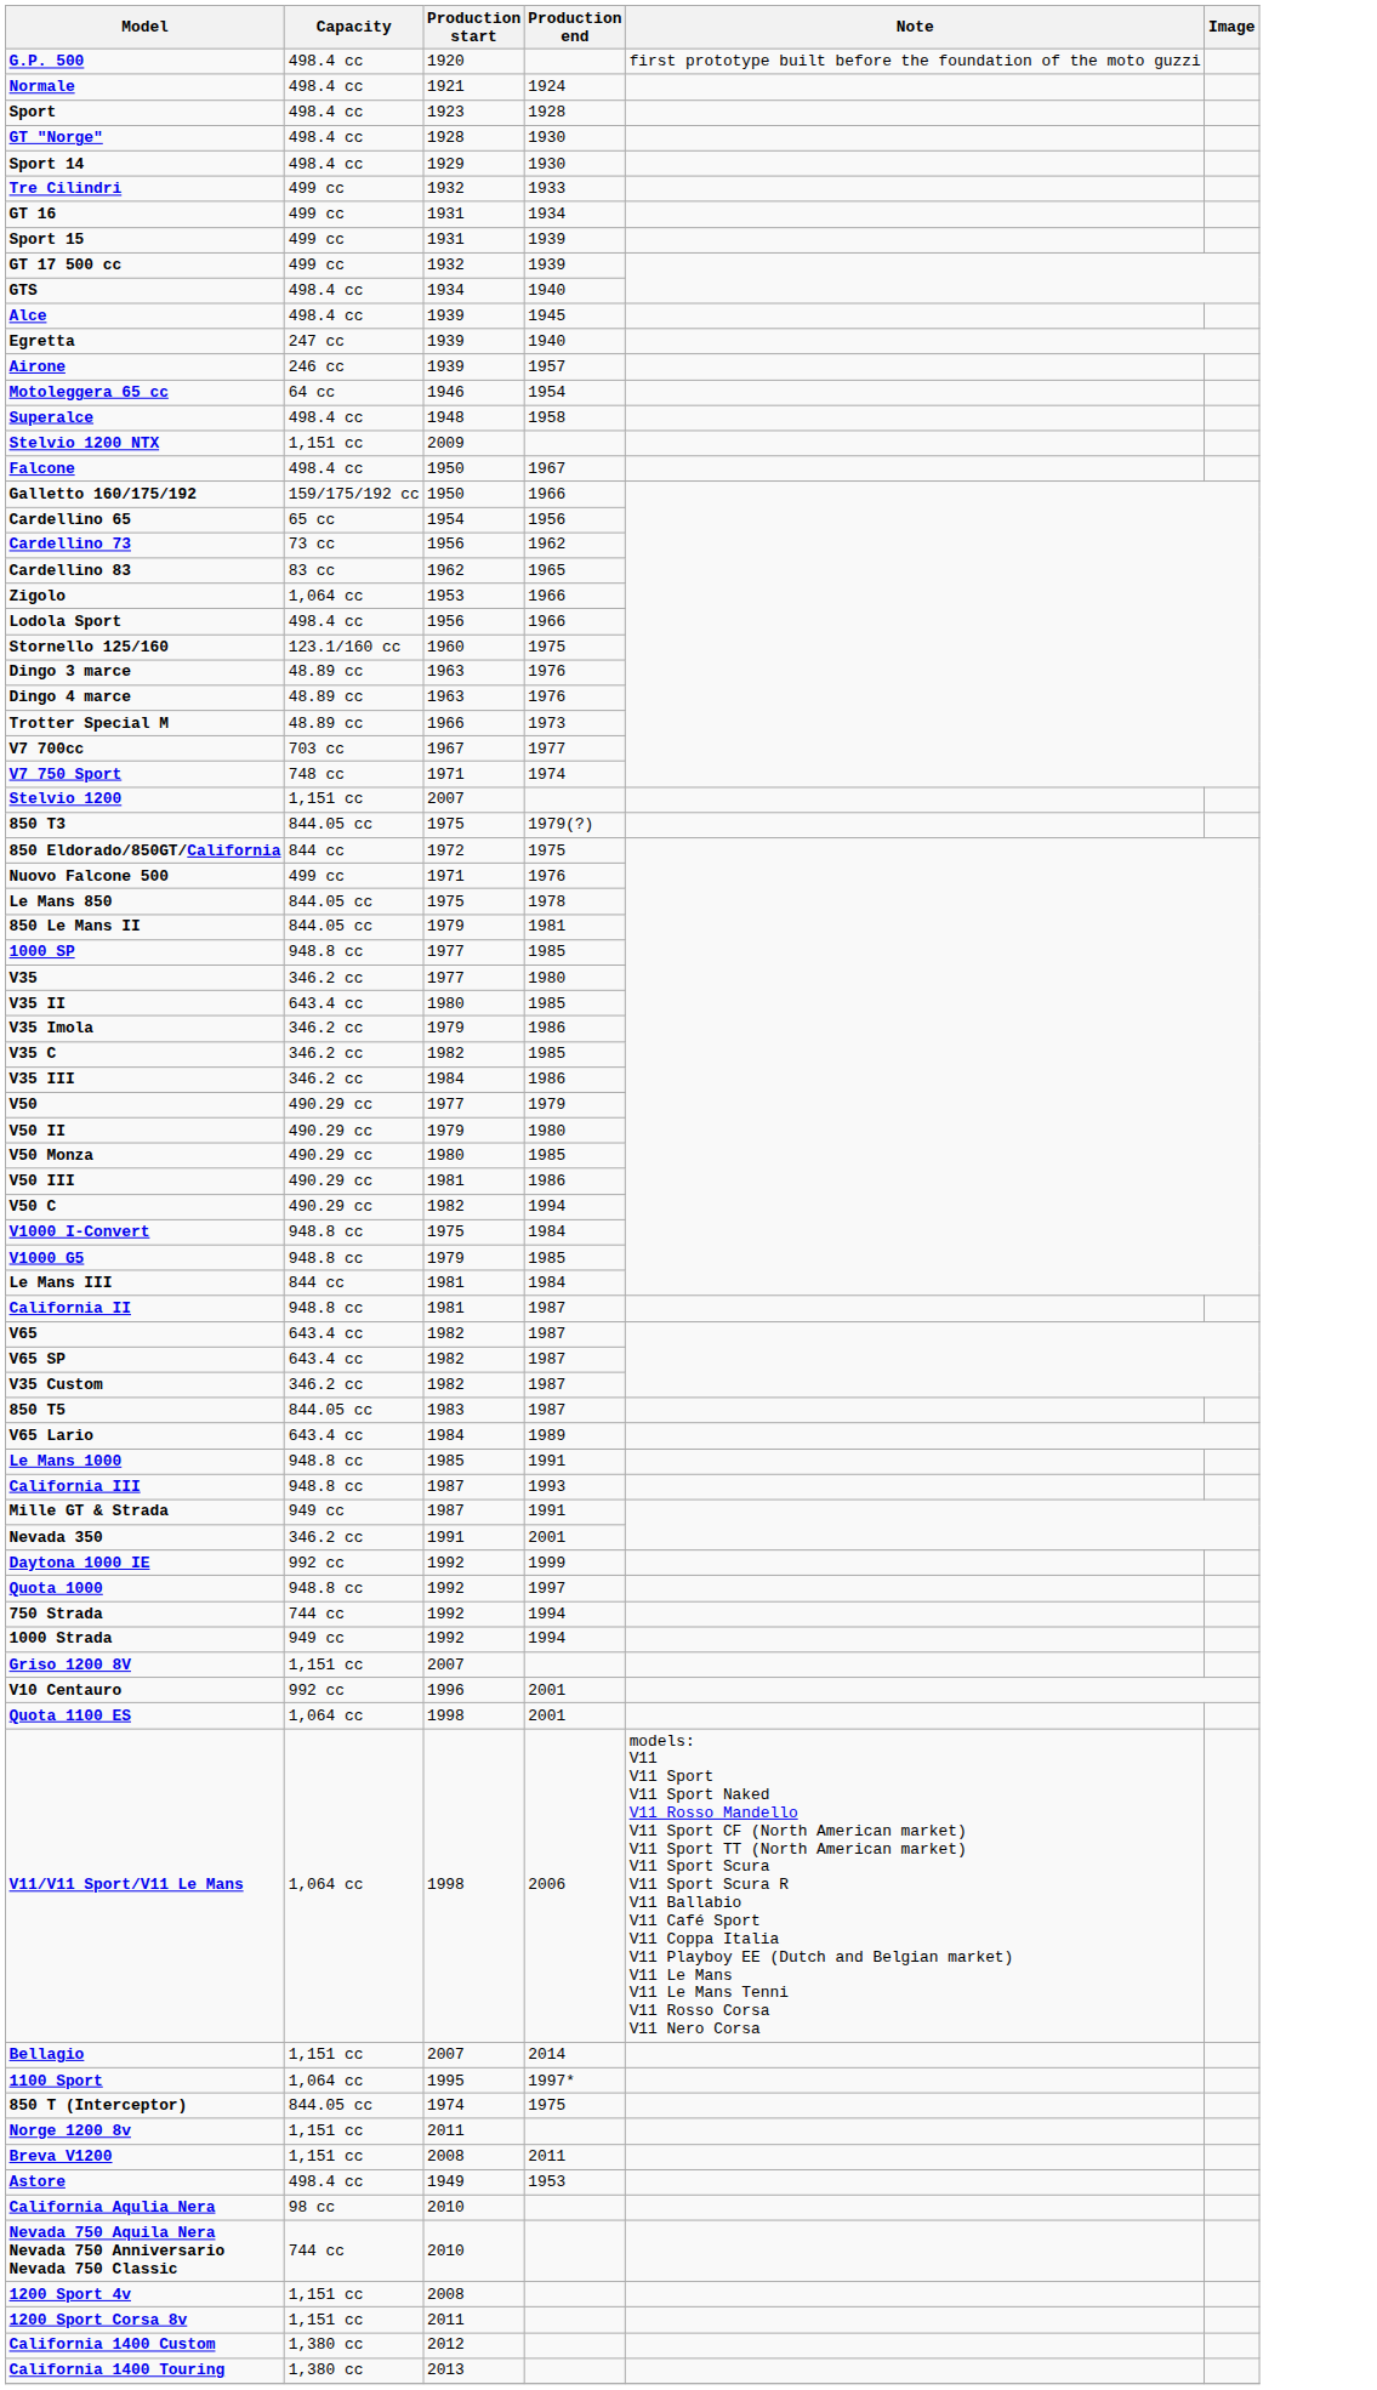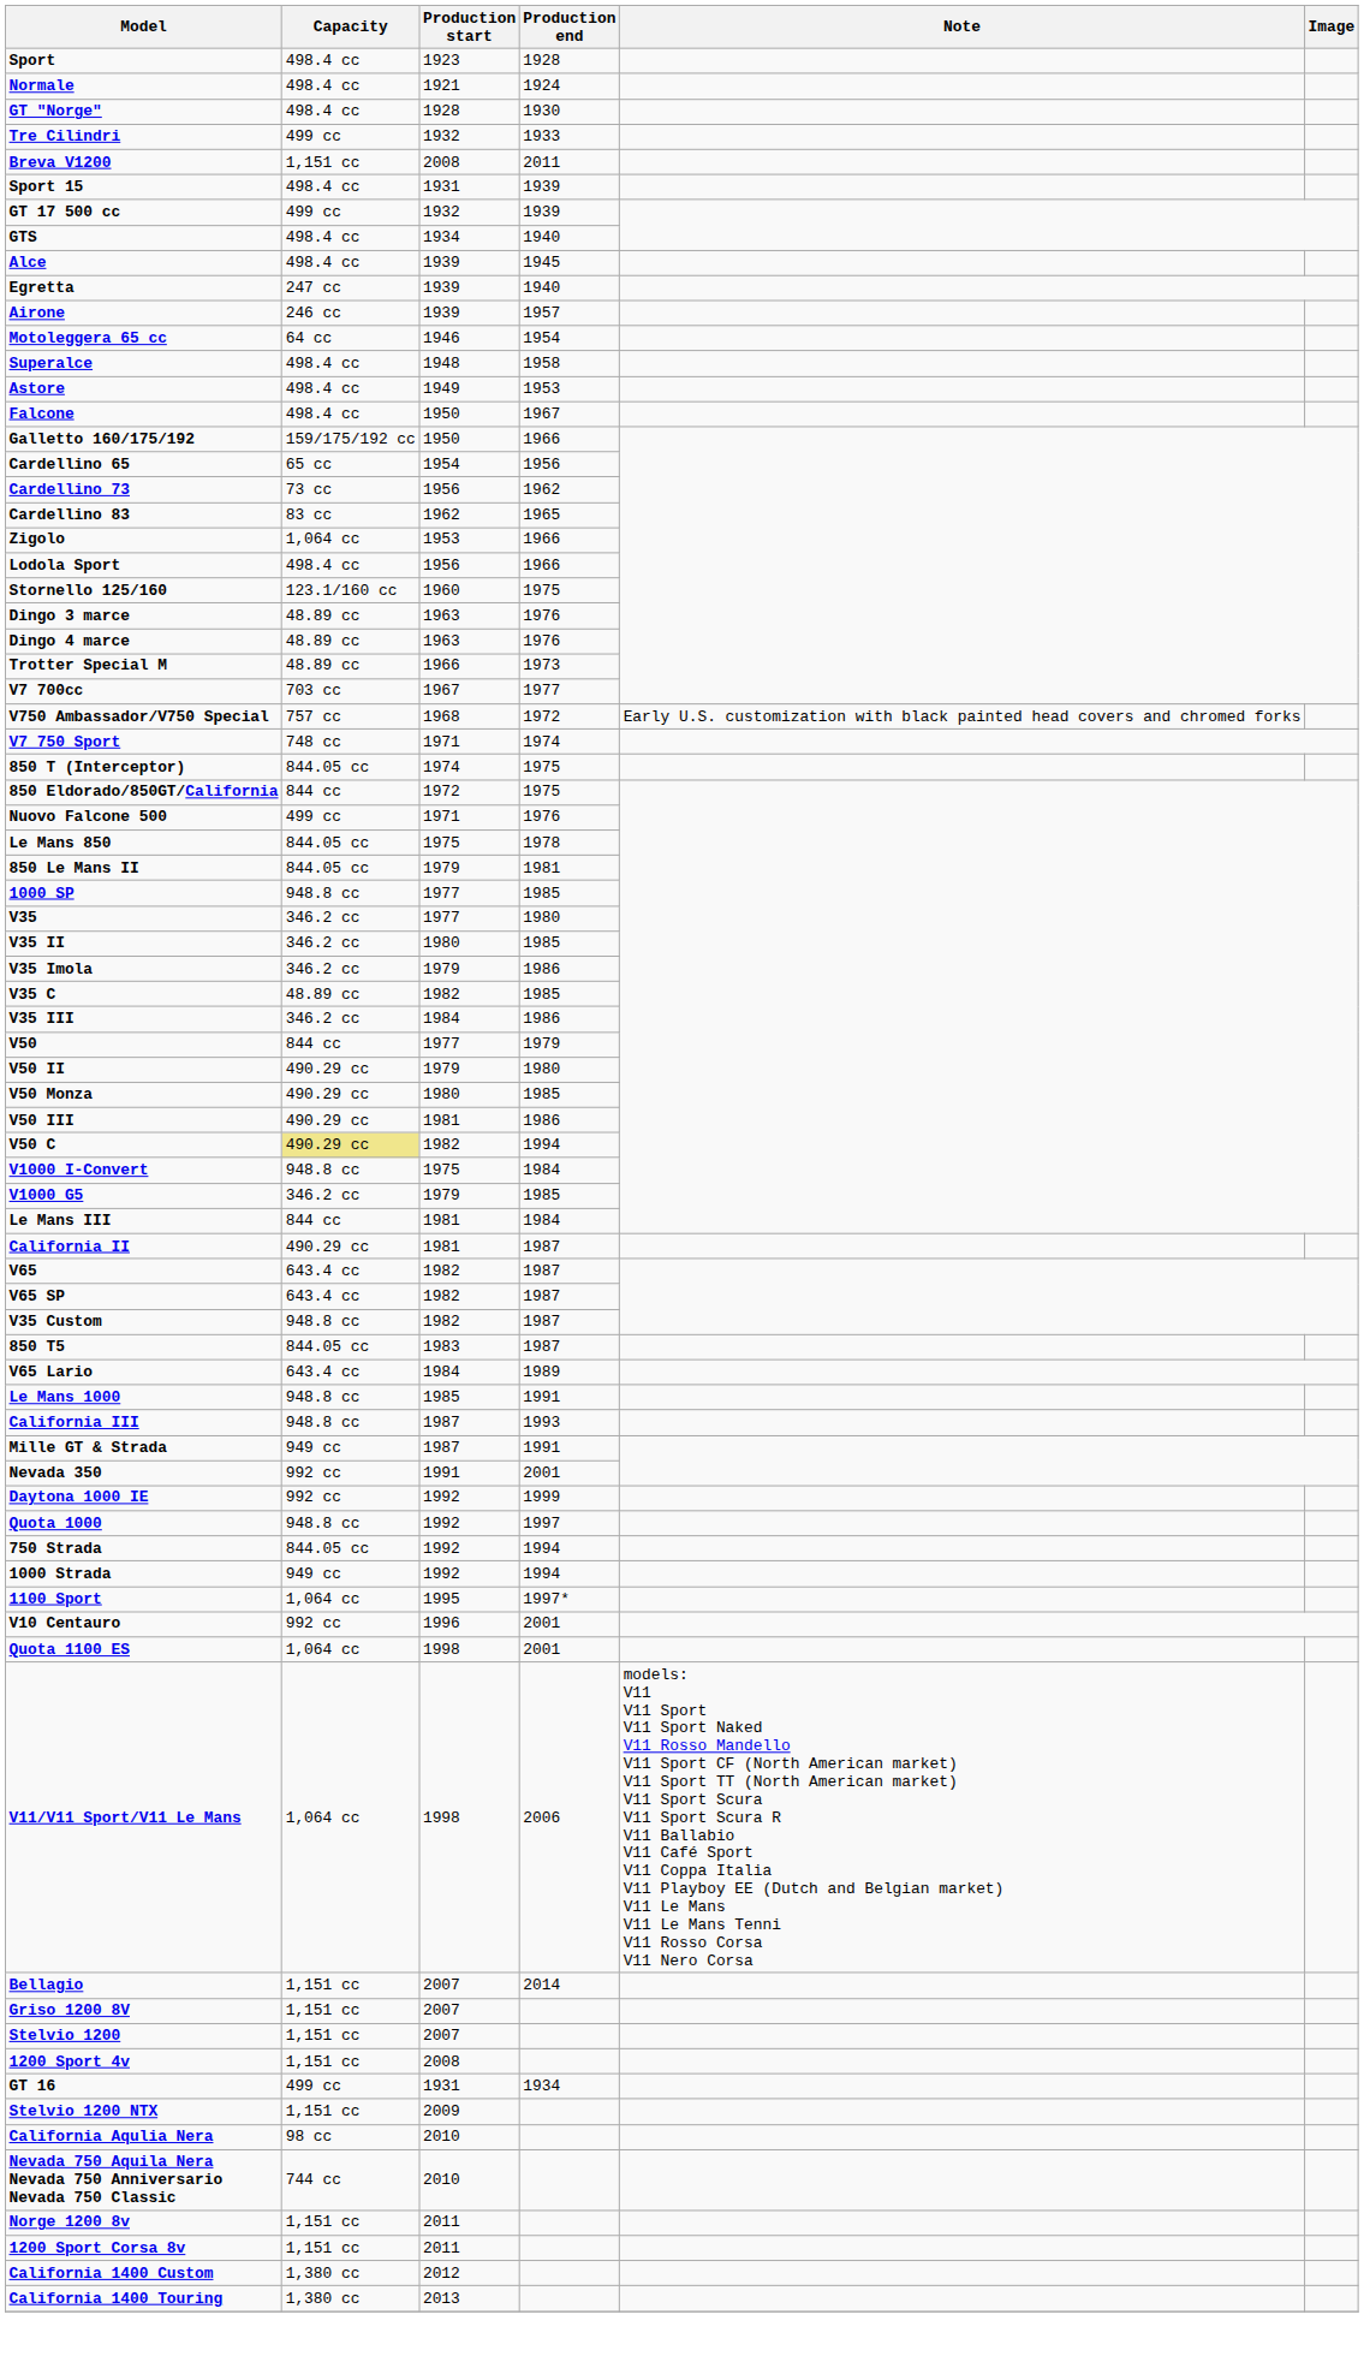 <table class="wikitable sortable">
 <tr>
 <th>Model</th>
 <th>Capacity</th>
 <th>Production<br>start</th>
 <th>Production<br>end</th>
 <th>Note</th>
 <th>Image</th>
 </tr>
 <tr>
-<td><strong><a href='#'>G.P. 500</a></strong></td>
+<td><strong>Sport</strong></td>
 <td>498.4 cc</td>
-<td>1920</td>
+<td>1923</td>
+<td>1928</td>
 <td></td>
-<td>first prototype built before the foundation of the moto guzzi</td>
 <td></td>
 </tr>
 <tr>
 <td><strong><a href='#'>Normale</a></strong></td>
 <td>498.4 cc</td>
 <td>1921</td>
 <td>1924</td>
 <td></td>
 <td></td>
 </tr>
 <tr>
-<td><strong>Sport</strong></td>
-<td>498.4 cc</td>
-<td>1923</td>
-<td>1928</td>
-<td></td>
-<td></td>
-</tr>
-<tr>
 <td><strong><a href='#'>GT "Norge"</a></strong></td>
 <td>498.4 cc</td>
 <td>1928</td>
-<td>1930</td>
-<td></td>
-<td></td>
-</tr>
-<tr>
-<td><strong>Sport 14</strong></td>
-<td>498.4 cc</td>
-<td>1929</td>
 <td>1930</td>
 <td></td>
 <td></td>
 </tr>
 <tr>
 <td><strong><a href='#'>Tre Cilindri</a></strong></td>
 <td>499 cc</td>
 <td>1932</td>
 <td>1933</td>
 <td></td>
 <td></td>
 </tr>
 <tr>
-<td><strong>GT 16</strong></td>
-<td>499 cc</td>
-<td>1931</td>
-<td>1934</td>
+<td><strong><a href='#'>Breva V1200</a></strong></td>
+<td>1,151 cc</td>
+<td>2008</td>
+<td>2011</td>
 <td></td>
 <td></td>
 </tr>
 <tr>
 <td><strong>Sport 15</strong></td>
-<td>499 cc</td>
+<td>498.4 cc</td>
 <td>1931</td>
 <td>1939</td>
 <td></td>
 <td></td>
 </tr>
 <tr>
 <td><strong>GT 17 500 cc</strong></td>
 <td>499 cc</td>
 <td>1932</td>
 <td>1939</td>
 </tr>
 <tr>
 <td><strong>GTS</strong></td>
 <td>498.4 cc</td>
 <td>1934</td>
 <td>1940</td>
 </tr>
 <tr>
 <td><strong><a href='#'>Alce</a></strong></td>
 <td>498.4 cc</td>
 <td>1939</td>
 <td>1945</td>
 <td></td>
 <td></td>
 </tr>
 <tr>
 <td><strong>Egretta</strong></td>
 <td>247 cc</td>
 <td>1939</td>
 <td>1940</td>
 </tr>
 <tr>
 <td><strong><a href='#'>Airone</a></strong></td>
 <td>246 cc</td>
 <td>1939</td>
 <td>1957</td>
 <td></td>
 <td></td>
 </tr>
 <tr>
 <td><strong><a href='#'>Motoleggera 65 cc</a></strong></td>
 <td>64 cc</td>
 <td>1946</td>
 <td>1954</td>
 <td></td>
 <td></td>
 </tr>
 <tr>
 <td><strong><a href='#'>Superalce</a></strong></td>
 <td>498.4 cc</td>
 <td>1948</td>
 <td>1958</td>
 <td></td>
 <td></td>
 </tr>
 <tr>
-<td><strong><a href='#'>Stelvio 1200 NTX</a></strong></td>
-<td>1,151 cc</td>
-<td>2009</td>
-<td></td>
+<td><strong><a href='#'>Astore</a></strong></td>
+<td>498.4 cc</td>
+<td>1949</td>
+<td>1953</td>
 <td></td>
 <td></td>
 </tr>
 <tr>
 <td><strong><a href='#'>Falcone</a></strong></td>
 <td>498.4 cc</td>
 <td>1950</td>
 <td>1967</td>
 <td></td>
 <td></td>
 </tr>
 <tr>
 <td><strong>Galletto 160/175/192</strong></td>
 <td>159/175/192 cc</td>
 <td>1950</td>
 <td>1966</td>
 </tr>
 <tr>
 <td><strong>Cardellino 65</strong></td>
 <td>65 cc</td>
 <td>1954</td>
 <td>1956</td>
 </tr>
 <tr>
 <td><strong> <a href='#'>Cardellino 73</a></strong></td>
 <td>73 cc</td>
 <td>1956</td>
 <td>1962</td>
 </tr>
 <tr>
 <td><strong>Cardellino 83</strong></td>
 <td>83 cc</td>
 <td>1962</td>
 <td>1965</td>
 </tr>
 <tr>
 <td><strong>Zigolo</strong></td>
 <td>1,064 cc</td>
 <td>1953</td>
 <td>1966</td>
 </tr>
 <tr>
 <td><strong>Lodola Sport</strong></td>
 <td>498.4 cc</td>
 <td>1956</td>
 <td>1966</td>
 </tr>
 <tr>
 <td><strong>Stornello 125/160</strong></td>
 <td>123.1/160 cc</td>
 <td>1960</td>
 <td>1975</td>
 </tr>
 <tr>
 <td><strong>Dingo 3 marce</strong></td>
 <td>48.89 cc</td>
 <td>1963</td>
 <td>1976</td>
 </tr>
 <tr>
 <td><strong>Dingo 4 marce</strong></td>
 <td>48.89 cc</td>
 <td>1963</td>
 <td>1976</td>
 </tr>
 <tr>
 <td><strong>Trotter Special M</strong></td>
 <td>48.89 cc</td>
 <td>1966</td>
 <td>1973</td>
 </tr>
 <tr>
 <td><strong>V7 700cc</strong></td>
 <td>703 cc</td>
 <td>1967</td>
 <td>1977</td>
 </tr>
 <tr>
+<td><strong>V750 Ambassador/V750 Special</strong></td>
+<td>757 cc</td>
+<td>1968</td>
+<td>1972</td>
+<td>Early U.S. customization with black painted head covers and chromed forks</td>
+<td><br></td>
+</tr>
+<tr>
 <td><strong><a href='#'>V7 750 Sport</a></strong></td>
 <td>748 cc</td>
 <td>1971</td>
 <td>1974</td>
 </tr>
 <tr>
-<td><strong><a href='#'>Stelvio 1200</a></strong></td>
-<td>1,151 cc</td>
-<td>2007</td>
-<td></td>
-<td></td>
-<td></td>
-</tr>
-<tr>
-<td><strong>850 T3</strong></td>
+<td><strong>850 T (Interceptor)</strong></td>
 <td>844.05 cc</td>
+<td>1974</td>
 <td>1975</td>
-<td>1979(?)</td>
 <td></td>
 <td></td>
 </tr>
 <tr>
 <td><strong>850 Eldorado/850GT/<a href='#'>California</a></strong></td>
 <td>844 cc</td>
 <td>1972</td>
 <td>1975</td>
 </tr>
 <tr>
 <td><strong>Nuovo Falcone 500</strong></td>
 <td>499 cc</td>
 <td>1971</td>
 <td>1976</td>
 </tr>
 <tr>
 <td><strong>Le Mans 850</strong></td>
 <td>844.05 cc</td>
 <td>1975</td>
 <td>1978</td>
 </tr>
 <tr>
 <td><strong>850 Le Mans II</strong></td>
 <td>844.05 cc</td>
 <td>1979</td>
 <td>1981</td>
 </tr>
 <tr>
 <td><strong><a href='#'>1000 SP</a></strong></td>
 <td>948.8 cc</td>
 <td>1977</td>
 <td>1985</td>
 </tr>
 <tr>
 <td><strong>V35</strong></td>
 <td>346.2 cc</td>
 <td>1977</td>
 <td>1980</td>
 </tr>
 <tr>
 <td><strong>V35 II</strong></td>
-<td>643.4 cc</td>
+<td>346.2 cc</td>
 <td>1980</td>
 <td>1985</td>
 </tr>
 <tr>
 <td><strong>V35 Imola</strong></td>
 <td>346.2 cc</td>
 <td>1979</td>
 <td>1986</td>
 </tr>
 <tr>
 <td><strong>V35 C</strong></td>
-<td>346.2 cc</td>
+<td>48.89 cc</td>
 <td>1982</td>
 <td>1985</td>
 </tr>
 <tr>
 <td><strong>V35 III</strong></td>
 <td>346.2 cc</td>
 <td>1984</td>
 <td>1986</td>
 </tr>
 <tr>
 <td><strong>V50</strong></td>
-<td>490.29 cc</td>
+<td>844 cc</td>
 <td>1977</td>
 <td>1979</td>
 </tr>
 <tr>
 <td><strong>V50 II</strong></td>
 <td>490.29 cc</td>
 <td>1979</td>
 <td>1980</td>
 </tr>
 <tr>
 <td><strong>V50 Monza</strong></td>
 <td>490.29 cc</td>
 <td>1980</td>
 <td>1985</td>
 </tr>
 <tr>
 <td><strong>V50 III</strong></td>
 <td>490.29 cc</td>
 <td>1981</td>
 <td>1986</td>
 </tr>
 <tr>
 <td><strong>V50 C</strong></td>
-<td>490.29 cc</td>
+<td style="background: khaki;">490.29 cc</td>
 <td>1982</td>
 <td>1994</td>
 </tr>
 <tr>
 <td><strong><a href='#'>V1000 I-Convert</a></strong></td>
 <td>948.8 cc</td>
 <td>1975</td>
 <td>1984</td>
 </tr>
 <tr>
 <td><strong><a href='#'>V1000 G5</a></strong></td>
-<td>948.8 cc</td>
+<td>346.2 cc</td>
 <td>1979</td>
 <td>1985</td>
 </tr>
 <tr>
 <td><strong>Le Mans III</strong></td>
 <td>844 cc</td>
 <td>1981</td>
 <td>1984</td>
 </tr>
 <tr>
 <td><strong><a href='#'>California II</a></strong></td>
-<td>948.8 cc</td>
+<td>490.29 cc</td>
 <td>1981</td>
 <td>1987</td>
 <td></td>
 <td></td>
 </tr>
 <tr>
 <td><strong>V65</strong></td>
 <td>643.4 cc</td>
 <td>1982</td>
 <td>1987</td>
 </tr>
 <tr>
 <td><strong>V65 SP</strong></td>
 <td>643.4 cc</td>
 <td>1982</td>
 <td>1987</td>
 </tr>
 <tr>
 <td><strong>V35 Custom</strong></td>
-<td>346.2 cc</td>
+<td>948.8 cc</td>
 <td>1982</td>
 <td>1987</td>
 </tr>
 <tr>
 <td><strong>850 T5</strong></td>
 <td>844.05 cc</td>
 <td>1983</td>
 <td>1987</td>
 <td></td>
 <td></td>
 </tr>
 <tr>
 <td><strong>V65 Lario</strong></td>
 <td>643.4 cc</td>
 <td>1984</td>
 <td>1989</td>
 </tr>
 <tr>
 <td><strong><a href='#'>Le Mans 1000</a></strong></td>
 <td>948.8 cc</td>
 <td>1985</td>
 <td>1991</td>
 <td></td>
 <td></td>
 </tr>
 <tr>
 <td><strong><a href='#'>California III</a></strong></td>
 <td>948.8 cc</td>
 <td>1987</td>
 <td>1993</td>
 <td></td>
 <td></td>
 </tr>
 <tr>
 <td><strong>Mille GT & Strada</strong></td>
 <td>949 cc</td>
 <td>1987</td>
 <td>1991</td>
 </tr>
 <tr *>
 <td><strong>Nevada 350</strong></td>
-<td>346.2 cc</td>
+<td>992 cc</td>
 <td>1991</td>
 <td>2001</td>
 </tr>
 <tr>
 <td><strong><a href='#'>Daytona 1000 IE</a></strong></td>
 <td>992 cc</td>
 <td>1992</td>
 <td>1999</td>
 <td></td>
 <td></td>
 </tr>
 <tr>
 <td><strong><a href='#'>Quota 1000</a></strong></td>
 <td>948.8 cc</td>
 <td>1992</td>
 <td>1997</td>
 <td></td>
 <td></td>
 </tr>
 <tr>
 <td><strong>750 Strada</strong></td>
-<td>744 cc</td>
+<td>844.05 cc</td>
 <td>1992</td>
 <td>1994</td>
 <td></td>
 <td></td>
 </tr>
 <tr>
 <td><strong>1000 Strada</strong></td>
 <td>949 cc</td>
 <td>1992</td>
 <td>1994</td>
 <td></td>
 <td></td>
 </tr>
 <tr>
-<td><strong><a href='#'>Griso 1200 8V</a></strong></td>
-<td>1,151 cc</td>
-<td>2007</td>
-<td></td>
+<td><strong><a href='#'>1100 Sport</a></strong></td>
+<td>1,064 cc</td>
+<td>1995</td>
+<td>1997*</td>
 <td></td>
 <td></td>
 </tr>
 <tr>
 <td><strong>V10 Centauro</strong></td>
 <td>992 cc</td>
 <td>1996</td>
 <td>2001</td>
 </tr>
 <tr>
 <td><strong><a href='#'>Quota 1100 ES</a></strong></td>
 <td>1,064 cc</td>
 <td>1998</td>
 <td>2001</td>
 <td></td>
 <td></td>
 </tr>
 <tr>
 <td><strong><a href='#'>V11/V11 Sport/V11 Le Mans</a></strong></td>
 <td>1,064 cc</td>
 <td>1998</td>
 <td>2006</td>
 <td>models:<br> V11 <br> V11 Sport <br> V11 Sport Naked <br> <a href='#'>V11 Rosso Mandello</a> <br> V11 Sport CF (North American market) <br> V11 Sport TT (North American market) <br> V11 Sport Scura <br> V11 Sport Scura R <br> V11 Ballabio <br> V11 Café Sport <br> V11 Coppa Italia <br> V11 Playboy EE (Dutch and Belgian market) <br> V11 Le Mans <br> V11 Le Mans Tenni <br> V11 Rosso Corsa <br> V11 Nero Corsa</td>
 <td> <br>  <br> </td>
 </tr>
 <tr>
 <td><strong><a href='#'>Bellagio</a></strong></td>
 <td>1,151 cc</td>
 <td>2007</td>
 <td>2014</td>
 <td></td>
 <td></td>
 </tr>
 <tr>
-<td><strong><a href='#'>1100 Sport</a></strong></td>
-<td>1,064 cc</td>
-<td>1995</td>
-<td>1997*</td>
-<td></td>
-<td></td>
-</tr>
-<tr>
-<td><strong>850 T (Interceptor)</strong></td>
-<td>844.05 cc</td>
-<td>1974</td>
-<td>1975</td>
-<td></td>
-<td></td>
-</tr>
-<tr>
-<td><strong><a href='#'>Norge 1200 8v</a></strong></td>
+<td><strong><a href='#'>Griso 1200 8V</a></strong></td>
 <td>1,151 cc</td>
-<td>2011</td>
+<td>2007</td>
 <td></td>
 <td></td>
 <td></td>
 </tr>
 <tr>
-<td><strong><a href='#'>Breva V1200</a></strong></td>
+<td><strong><a href='#'>Stelvio 1200</a></strong></td>
 <td>1,151 cc</td>
-<td>2008</td>
-<td>2011</td>
+<td>2007</td>
+<td></td>
 <td></td>
 <td></td>
 </tr>
 <tr>
-<td><strong><a href='#'>Astore</a></strong></td>
-<td>498.4 cc</td>
-<td>1949</td>
-<td>1953</td>
+<td><strong><a href='#'>1200 Sport 4v</a></strong></td>
+<td>1,151 cc</td>
+<td>2008</td>
+<td></td>
+<td></td>
+<td></td>
+</tr>
+<tr>
+<td><strong>GT 16</strong></td>
+<td>499 cc</td>
+<td>1931</td>
+<td>1934</td>
+<td></td>
+<td></td>
+</tr>
+<tr>
+<td><strong><a href='#'>Stelvio 1200 NTX</a></strong></td>
+<td>1,151 cc</td>
+<td>2009</td>
+<td></td>
 <td></td>
 <td></td>
 </tr>
 <tr>
 <td><strong><a href='#'>California Aqulia Nera</a></strong></td>
 <td>98 cc</td>
 <td>2010</td>
 <td></td>
 <td></td>
 <td></td>
 </tr>
 <tr>
 <td><strong><a href='#'>Nevada 750 Aquila Nera</a></strong><br><strong>Nevada 750 Anniversario</strong><br><strong>Nevada 750 Classic</strong></td>
 <td>744 cc</td>
 <td>2010</td>
 <td></td>
 <td></td>
 <td> <br> </td>
 </tr>
 <tr>
-<td><strong><a href='#'>1200 Sport 4v</a></strong></td>
+<td><strong><a href='#'>Norge 1200 8v</a></strong></td>
 <td>1,151 cc</td>
-<td>2008</td>
+<td>2011</td>
 <td></td>
 <td></td>
 <td></td>
 </tr>
 <tr>
 <td><strong><a href='#'>1200 Sport Corsa 8v</a></strong></td>
 <td>1,151 cc</td>
 <td>2011</td>
 <td></td>
 <td></td>
 <td></td>
 </tr>
 <tr>
 <td><strong><a href='#'>California 1400 Custom</a></strong></td>
 <td>1,380 cc</td>
 <td>2012</td>
 <td></td>
 <td></td>
 <td></td>
 </tr>
 <tr>
 <td><strong><a href='#'>California 1400 Touring</a></strong></td>
 <td>1,380 cc</td>
 <td>2013</td>
 <td></td>
 <td></td>
 <td></td>
 </tr>
 <tr>
 </tr>
 </table>
